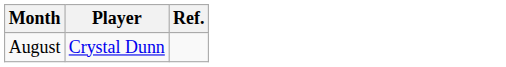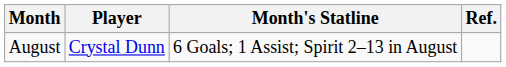 <table class="wikitable">
 <tr>
 <th>Month</th>
 <th>Player</th>
+<th>Month's Statline</th>
 <th>Ref.</th>
 </tr>
 <tr>
 <td>August</td>
 <td> <a href='#'>Crystal Dunn</a></td>
+<td>6 Goals; 1 Assist; Spirit 2–13 in August</td>
 <td></td>
 </tr>
 </table>
